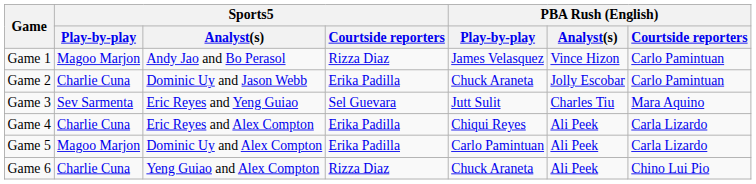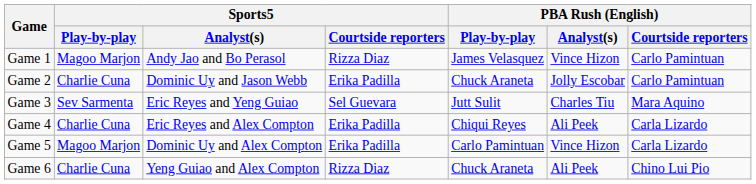 <table class=wikitable>
 <tr>
 <th rowspan=2>Game</th>
 <th colspan=3>Sports5</th>
 <th colspan=3>PBA Rush (English)</th>
 </tr>
 <tr>
 <th><a href='#'>Play-by-play</a></th>
 <th><a href='#'>Analyst</a>(s)</th>
 <th><a href='#'>Courtside reporters</a></th>
 <th><a href='#'>Play-by-play</a></th>
 <th><a href='#'>Analyst</a>(s)</th>
 <th><a href='#'>Courtside reporters</a></th>
 </tr>
 <tr>
 <td>Game 1</td>
 <td><a href='#'>Magoo Marjon</a></td>
 <td><a href='#'>Andy Jao</a> and <a href='#'>Bo Perasol</a></td>
 <td><a href='#'>Rizza Diaz</a></td>
 <td><a href='#'>James Velasquez</a></td>
 <td><a href='#'>Vince Hizon</a></td>
 <td><a href='#'>Carlo Pamintuan</a></td>
 </tr>
 <tr>
 <td>Game 2</td>
 <td><a href='#'>Charlie Cuna</a></td>
 <td><a href='#'>Dominic Uy</a> and <a href='#'>Jason Webb</a></td>
 <td><a href='#'>Erika Padilla</a></td>
 <td><a href='#'>Chuck Araneta</a></td>
 <td><a href='#'>Jolly Escobar</a></td>
 <td><a href='#'>Carlo Pamintuan</a></td>
 </tr>
 <tr>
 <td>Game 3</td>
 <td><a href='#'>Sev Sarmenta</a></td>
 <td><a href='#'>Eric Reyes</a> and <a href='#'>Yeng Guiao</a></td>
 <td><a href='#'>Sel Guevara</a></td>
 <td><a href='#'>Jutt Sulit</a></td>
 <td><a href='#'>Charles Tiu</a></td>
 <td><a href='#'>Mara Aquino</a></td>
 </tr>
 <tr>
 <td>Game 4</td>
 <td><a href='#'>Charlie Cuna</a></td>
 <td><a href='#'>Eric Reyes</a> and <a href='#'>Alex Compton</a></td>
 <td><a href='#'>Erika Padilla</a></td>
 <td><a href='#'>Chiqui Reyes</a></td>
 <td><a href='#'>Ali Peek</a></td>
 <td><a href='#'>Carla Lizardo</a></td>
 </tr>
 <tr>
 <td>Game 5</td>
 <td><a href='#'>Magoo Marjon</a></td>
 <td><a href='#'>Dominic Uy</a> and <a href='#'>Alex Compton</a></td>
 <td><a href='#'>Erika Padilla</a></td>
 <td><a href='#'>Carlo Pamintuan</a></td>
-<td><a href='#'>Ali Peek</a></td>
+<td><a href='#'>Vince Hizon</a></td>
 <td><a href='#'>Carla Lizardo</a></td>
 </tr>
 <tr>
 <td>Game 6</td>
 <td><a href='#'>Charlie Cuna</a></td>
 <td><a href='#'>Yeng Guiao</a> and <a href='#'>Alex Compton</a></td>
 <td><a href='#'>Rizza Diaz</a></td>
 <td><a href='#'>Chuck Araneta</a></td>
 <td><a href='#'>Ali Peek</a></td>
 <td><a href='#'>Chino Lui Pio</a></td>
 </tr>
 </table>
